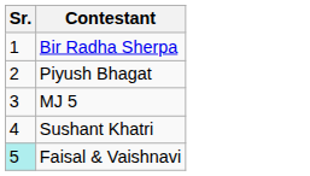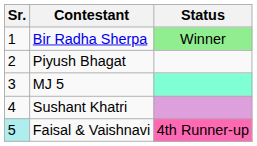 <table class="wikitable sorta">
 <tr>
 <th>Sr.</th>
 <th>Contestant</th>
+<th>Status</th>
 </tr>
 <tr>
 <td>1</td>
 <td><a href='#'>Bir Radha Sherpa</a></td>
+<td style="background:lightgreen; text-align:center;">Winner</td>
 </tr>
 <tr>
 <td>2</td>
 <td>Piyush Bhagat</td>
+<td></td>
 </tr>
 <tr>
 <td>3</td>
 <td>MJ 5</td>
+<td style="background:#7FFFD4;"></td>
 </tr>
 <tr>
 <td>4</td>
 <td>Sushant Khatri</td>
+<td style="background:#DDA0DD;"></td>
 </tr>
 <tr>
 <td style="background: paleturquoise;">5</td>
 <td>Faisal & Vaishnavi</td>
+<td style="background:#FF69B4; text-align:center;">4th Runner-up</td>
 </tr>
 </table>
